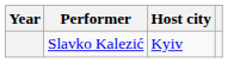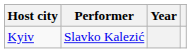 <table class="wikitable plainrowheaders" style="font-size:95%;">
 <tr>
+<th scope="col">Host city</th>
+<th scope="col">Performer</th>
 <th scope="col">Year</th>
-<th scope="col">Performer</th>
-<th scope="col">Host city</th>
 <th scope="col"></th>
 </tr>
 <tr>
+<td> <a href='#'>Kyiv</a></td>
+<td><a href='#'>Slavko Kalezić</a></td>
 <th scope="row"></th>
-<td><a href='#'>Slavko Kalezić</a></td>
-<td> <a href='#'>Kyiv</a></td>
 <td></td>
 </tr>
 </table>
